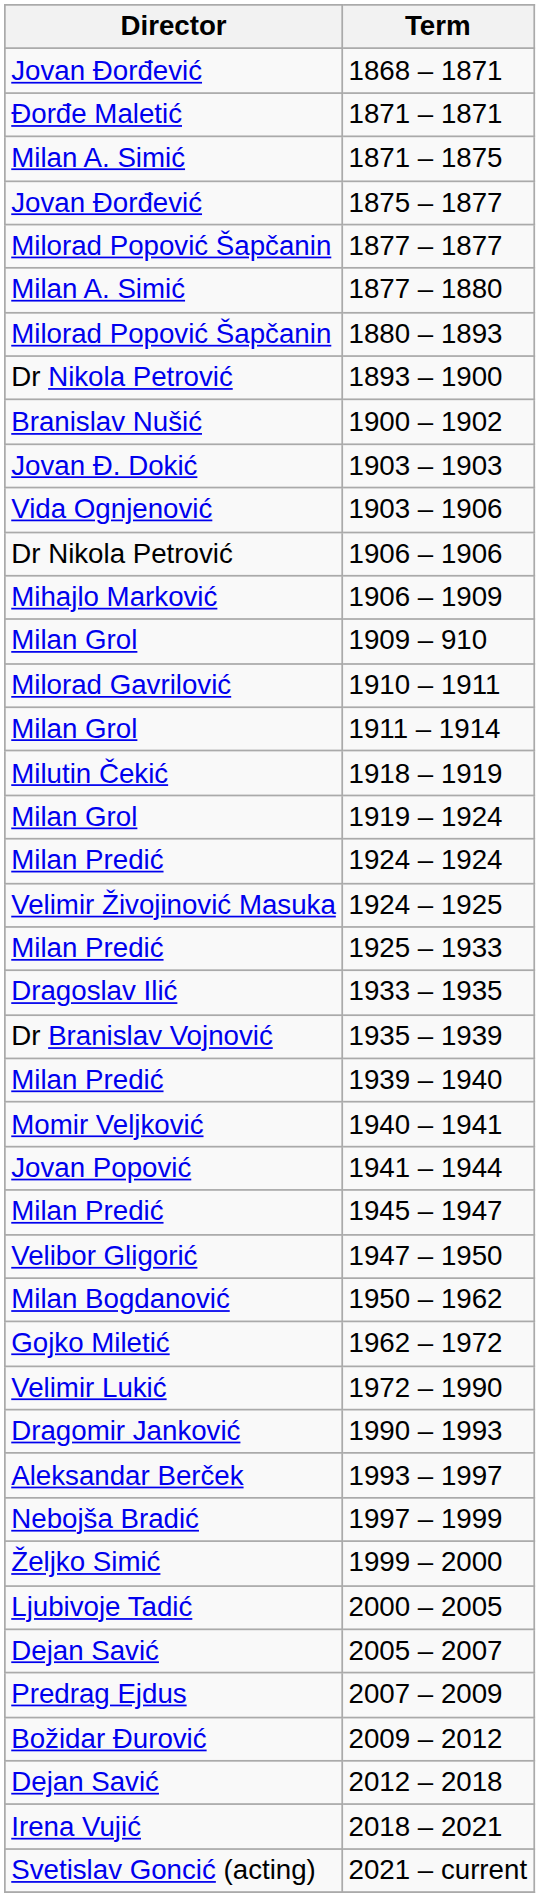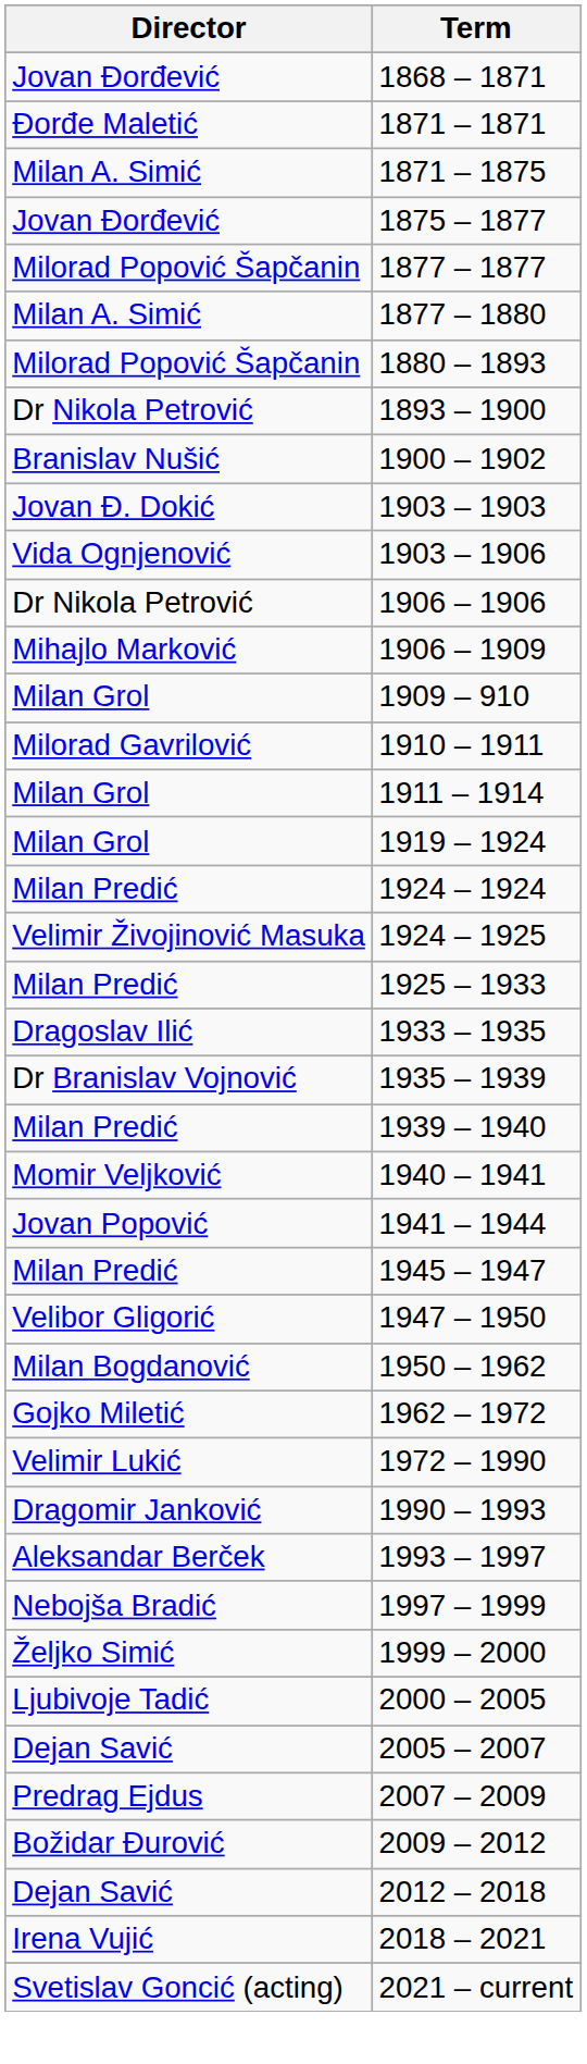 <table class="wikitable">
 <tr>
 <th>Director</th>
 <th>Term</th>
 </tr>
 <tr>
 <td><a href='#'>Jovan Đorđević</a></td>
 <td>1868 – 1871</td>
 </tr>
 <tr>
 <td><a href='#'>Đorđe Maletić</a></td>
 <td>1871 – 1871</td>
 </tr>
 <tr>
 <td><a href='#'>Milan A. Simić</a></td>
 <td>1871 – 1875</td>
 </tr>
 <tr>
 <td><a href='#'>Jovan Đorđević</a></td>
 <td>1875 – 1877</td>
 </tr>
 <tr>
 <td><a href='#'>Milorad Popović Šapčanin</a></td>
 <td>1877 – 1877</td>
 </tr>
 <tr>
 <td><a href='#'>Milan A. Simić</a></td>
 <td>1877 – 1880</td>
 </tr>
 <tr>
 <td><a href='#'>Milorad Popović Šapčanin</a></td>
 <td>1880 – 1893</td>
 </tr>
 <tr>
 <td>Dr <a href='#'>Nikola Petrović</a></td>
 <td>1893 – 1900</td>
 </tr>
 <tr>
 <td><a href='#'>Branislav Nušić</a></td>
 <td>1900 – 1902</td>
 </tr>
 <tr>
 <td><a href='#'>Jovan Đ. Dokić</a></td>
 <td>1903 – 1903</td>
 </tr>
 <tr>
 <td><a href='#'>Vida Ognjenović</a></td>
 <td>1903 – 1906</td>
 </tr>
 <tr>
 <td>Dr Nikola Petrović</td>
 <td>1906 – 1906</td>
 </tr>
 <tr>
 <td><a href='#'>Mihajlo Marković</a></td>
 <td>1906 – 1909</td>
 </tr>
 <tr>
 <td><a href='#'>Milan Grol</a></td>
 <td>1909 – 910</td>
 </tr>
 <tr>
 <td><a href='#'>Milorad Gavrilović</a></td>
 <td>1910 – 1911</td>
 </tr>
 <tr>
 <td><a href='#'>Milan Grol</a></td>
 <td>1911 – 1914</td>
-</tr>
-<tr>
-<td><a href='#'>Milutin Čekić</a></td>
-<td>1918 – 1919</td>
 </tr>
 <tr>
 <td><a href='#'>Milan Grol</a></td>
 <td>1919 – 1924</td>
 </tr>
 <tr>
 <td><a href='#'>Milan Predić</a></td>
 <td>1924 – 1924</td>
 </tr>
 <tr>
 <td><a href='#'>Velimir Živojinović Masuka</a></td>
 <td>1924 – 1925</td>
 </tr>
 <tr>
 <td><a href='#'>Milan Predić</a></td>
 <td>1925 – 1933</td>
 </tr>
 <tr>
 <td><a href='#'>Dragoslav Ilić</a></td>
 <td>1933 – 1935</td>
 </tr>
 <tr>
 <td>Dr <a href='#'>Branislav Vojnović</a></td>
 <td>1935 – 1939</td>
 </tr>
 <tr>
 <td><a href='#'>Milan Predić</a></td>
 <td>1939 – 1940</td>
 </tr>
 <tr>
 <td><a href='#'>Momir Veljković</a></td>
 <td>1940 – 1941</td>
 </tr>
 <tr>
 <td><a href='#'>Jovan Popović</a></td>
 <td>1941 – 1944</td>
 </tr>
 <tr>
 <td><a href='#'>Milan Predić</a></td>
 <td>1945 – 1947</td>
 </tr>
 <tr>
 <td><a href='#'>Velibor Gligorić</a></td>
 <td>1947 – 1950</td>
 </tr>
 <tr>
 <td><a href='#'>Milan Bogdanović</a></td>
 <td>1950 – 1962</td>
 </tr>
 <tr>
 <td><a href='#'>Gojko Miletić</a></td>
 <td>1962 – 1972</td>
 </tr>
 <tr>
 <td><a href='#'>Velimir Lukić</a></td>
 <td>1972 – 1990</td>
 </tr>
 <tr>
 <td><a href='#'>Dragomir Janković</a></td>
 <td>1990 – 1993</td>
 </tr>
 <tr>
 <td><a href='#'>Aleksandar Berček</a></td>
 <td>1993 – 1997</td>
 </tr>
 <tr>
 <td><a href='#'>Nebojša Bradić</a></td>
 <td>1997 – 1999</td>
 </tr>
 <tr>
 <td><a href='#'>Željko Simić</a></td>
 <td>1999 – 2000</td>
 </tr>
 <tr>
 <td><a href='#'>Ljubivoje Tadić</a></td>
 <td>2000 – 2005</td>
 </tr>
 <tr>
 <td><a href='#'>Dejan Savić</a></td>
 <td>2005 – 2007</td>
 </tr>
 <tr>
 <td><a href='#'>Predrag Ejdus</a></td>
 <td>2007 – 2009</td>
 </tr>
 <tr>
 <td><a href='#'>Božidar Đurović</a></td>
 <td>2009 – 2012</td>
 </tr>
 <tr>
 <td><a href='#'>Dejan Savić</a></td>
 <td>2012 – 2018</td>
 </tr>
 <tr>
 <td><a href='#'>Irena Vujić</a></td>
 <td>2018 – 2021</td>
 </tr>
 <tr>
 <td><a href='#'>Svetislav Goncić</a>  (acting)</td>
 <td>2021 – current</td>
 </tr>
 <tr>
 </tr>
 </table>
